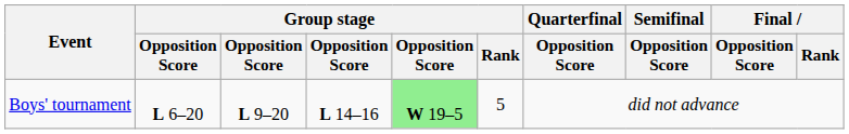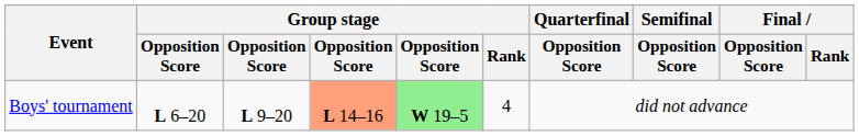 <table class="wikitable" style="font-size:90%">
 <tr>
 <th rowspan=2>Event</th>
 <th colspan=5>Group stage</th>
 <th>Quarterfinal</th>
 <th>Semifinal</th>
 <th colspan=2>Final / </th>
 </tr>
 <tr style="font-size:95%">
 <th>Opposition<br>Score</th>
 <th>Opposition<br>Score</th>
 <th>Opposition<br>Score</th>
 <th>Opposition<br>Score</th>
 <th>Rank</th>
 <th>Opposition<br>Score</th>
 <th>Opposition<br>Score</th>
 <th>Opposition<br>Score</th>
 <th>Rank</th>
 </tr>
 <tr align=center>
 <td align=left><a href='#'>Boys' tournament</a></td>
 <td><br> <strong>L</strong> 6–20</td>
 <td><br> <strong>L</strong> 9–20</td>
-<td><br> <strong>L</strong> 14–16</td>
+<td style="background: lightsalmon;"><br> <strong>L</strong> 14–16</td>
 <td style="background: lightgreen;"><br> <strong>W</strong> 19–5</td>
-<td>5</td>
+<td>4</td>
 <td Colspan=4><em>did not advance</em></td>
 </tr>
 </table>
